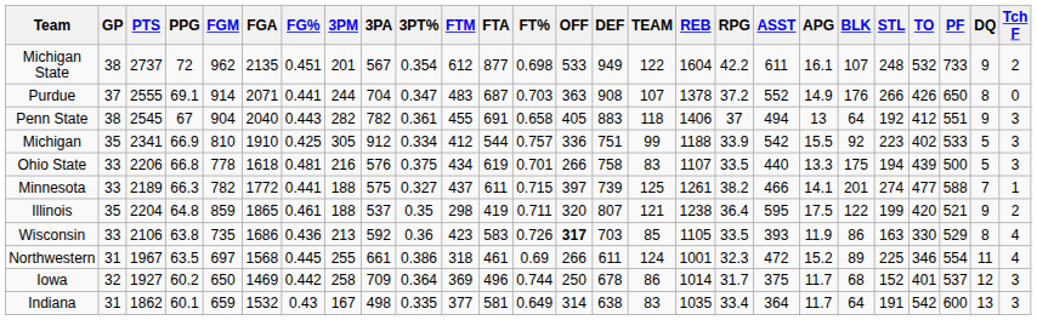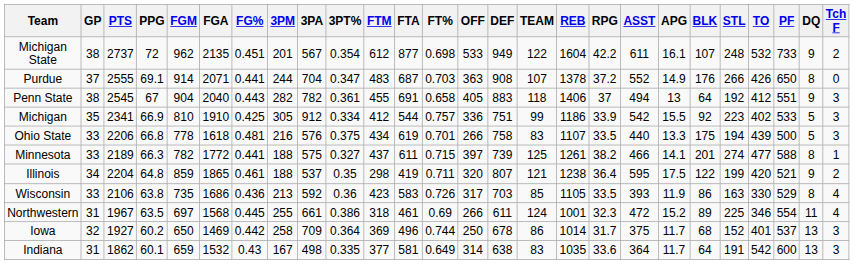 <table class="wikitable sortable" width=80% style="font-size: 95%; text-align:center">
 <tr>
 <th width="12%"><strong>Team</strong></th>
 <th width="3%"><strong>GP</strong></th>
 <th width="5%"><strong><a href='#'>PTS</a></strong></th>
 <th width="5%"><strong>PPG</strong></th>
 <th width="5%"><strong><a href='#'>FGM</a></strong></th>
 <th width="5%"><strong>FGA</strong></th>
 <th width="5%"><strong><a href='#'>FG%</a></strong></th>
 <th width="5%"><strong><a href='#'>3PM</a></strong></th>
 <th width="5%"><strong>3PA</strong></th>
 <th width="5%"><strong>3PT%</strong></th>
 <th width="5%"><strong><a href='#'>FTM</a></strong></th>
 <th width="5%"><strong>FTA</strong></th>
 <th width="5%"><strong>FT%</strong></th>
 <th width="5%"><strong>OFF</strong></th>
 <th width="5%"><strong>DEF</strong></th>
 <th width="5%"><strong>TEAM</strong></th>
 <th width="5%"><strong><a href='#'>REB</a></strong></th>
 <th width="5%"><strong>RPG</strong></th>
 <th width="5%"><strong><a href='#'>ASST</a></strong></th>
 <th width="5%"><strong>APG</strong></th>
 <th width="5%"><strong><a href='#'>BLK</a></strong></th>
 <th width="5%"><strong><a href='#'>STL</a></strong></th>
 <th width="5%"><strong><a href='#'>TO</a></strong></th>
 <th width="5%"><strong><a href='#'>PF</a></strong></th>
 <td align="center" style="background:#f0f0f0;"><strong>DQ</strong></td>
 <td align="center" style="background:#f0f0f0;"><strong><a href='#'>Tch F</a></strong></td>
 </tr>
 <tr>
 <td>Michigan State</td>
 <td>38</td>
 <td>2737</td>
 <td>72</td>
 <td>962</td>
 <td>2135</td>
 <td>0.451</td>
 <td>201</td>
 <td>567</td>
 <td>0.354</td>
 <td>612</td>
 <td>877</td>
 <td>0.698</td>
 <td>533</td>
 <td>949</td>
 <td>122</td>
 <td>1604</td>
 <td>42.2</td>
 <td>611</td>
 <td>16.1</td>
 <td>107</td>
 <td>248</td>
 <td>532</td>
 <td>733</td>
 <td>9</td>
 <td>2</td>
 </tr>
 <tr>
 <td>Purdue</td>
 <td>37</td>
 <td>2555</td>
 <td>69.1</td>
 <td>914</td>
 <td>2071</td>
 <td>0.441</td>
 <td>244</td>
 <td>704</td>
 <td>0.347</td>
 <td>483</td>
 <td>687</td>
 <td>0.703</td>
 <td>363</td>
 <td>908</td>
 <td>107</td>
 <td>1378</td>
 <td>37.2</td>
 <td>552</td>
 <td>14.9</td>
 <td>176</td>
 <td>266</td>
 <td>426</td>
 <td>650</td>
 <td>8</td>
 <td>0</td>
 </tr>
 <tr>
 <td>Penn State</td>
 <td>38</td>
 <td>2545</td>
 <td>67</td>
 <td>904</td>
 <td>2040</td>
 <td>0.443</td>
 <td>282</td>
 <td>782</td>
 <td>0.361</td>
 <td>455</td>
 <td>691</td>
 <td>0.658</td>
 <td>405</td>
 <td>883</td>
 <td>118</td>
 <td>1406</td>
 <td>37</td>
 <td>494</td>
 <td>13</td>
 <td>64</td>
 <td>192</td>
 <td>412</td>
 <td>551</td>
 <td>9</td>
 <td>3</td>
 </tr>
 <tr>
 <td>Michigan</td>
 <td>35</td>
 <td>2341</td>
 <td>66.9</td>
 <td>810</td>
 <td>1910</td>
 <td>0.425</td>
 <td>305</td>
 <td>912</td>
 <td>0.334</td>
 <td>412</td>
 <td>544</td>
 <td>0.757</td>
 <td>336</td>
 <td>751</td>
 <td>99</td>
-<td>1188</td>
+<td>1186</td>
 <td>33.9</td>
 <td>542</td>
 <td>15.5</td>
 <td>92</td>
 <td>223</td>
 <td>402</td>
 <td>533</td>
 <td>5</td>
 <td>3</td>
 </tr>
 <tr>
 <td>Ohio State</td>
 <td>33</td>
 <td>2206</td>
 <td>66.8</td>
 <td>778</td>
 <td>1618</td>
 <td>0.481</td>
 <td>216</td>
 <td>576</td>
 <td>0.375</td>
 <td>434</td>
 <td>619</td>
 <td>0.701</td>
 <td>266</td>
 <td>758</td>
 <td>83</td>
 <td>1107</td>
 <td>33.5</td>
 <td>440</td>
 <td>13.3</td>
 <td>175</td>
 <td>194</td>
 <td>439</td>
 <td>500</td>
 <td>5</td>
 <td>3</td>
 </tr>
 <tr>
 <td>Minnesota</td>
 <td>33</td>
 <td>2189</td>
 <td>66.3</td>
 <td>782</td>
 <td>1772</td>
 <td>0.441</td>
 <td>188</td>
 <td>575</td>
 <td>0.327</td>
 <td>437</td>
 <td>611</td>
 <td>0.715</td>
 <td>397</td>
 <td>739</td>
 <td>125</td>
 <td>1261</td>
 <td>38.2</td>
 <td>466</td>
 <td>14.1</td>
 <td>201</td>
 <td>274</td>
 <td>477</td>
 <td>588</td>
-<td>7</td>
+<td>8</td>
 <td>1</td>
 </tr>
 <tr>
 <td>Illinois</td>
-<td>35</td>
+<td>34</td>
 <td>2204</td>
 <td>64.8</td>
 <td>859</td>
 <td>1865</td>
 <td>0.461</td>
 <td>188</td>
 <td>537</td>
 <td>0.35</td>
 <td>298</td>
 <td>419</td>
 <td>0.711</td>
 <td>320</td>
 <td>807</td>
 <td>121</td>
 <td>1238</td>
 <td>36.4</td>
 <td>595</td>
 <td>17.5</td>
 <td>122</td>
 <td>199</td>
 <td>420</td>
 <td>521</td>
 <td>9</td>
 <td>2</td>
 </tr>
 <tr>
 <td>Wisconsin</td>
 <td>33</td>
 <td>2106</td>
 <td>63.8</td>
 <td>735</td>
 <td>1686</td>
 <td>0.436</td>
 <td>213</td>
 <td>592</td>
 <td>0.36</td>
 <td>423</td>
 <td>583</td>
 <td>0.726</td>
-<td><strong>317</strong></td>
+<td>317</td>
 <td>703</td>
 <td>85</td>
 <td>1105</td>
 <td>33.5</td>
 <td>393</td>
 <td>11.9</td>
 <td>86</td>
 <td>163</td>
 <td>330</td>
 <td>529</td>
 <td>8</td>
 <td>4</td>
 </tr>
 <tr>
 <td>Northwestern</td>
 <td>31</td>
 <td>1967</td>
 <td>63.5</td>
 <td>697</td>
 <td>1568</td>
 <td>0.445</td>
 <td>255</td>
 <td>661</td>
 <td>0.386</td>
 <td>318</td>
 <td>461</td>
 <td>0.69</td>
 <td>266</td>
 <td>611</td>
 <td>124</td>
 <td>1001</td>
 <td>32.3</td>
 <td>472</td>
 <td>15.2</td>
 <td>89</td>
 <td>225</td>
 <td>346</td>
 <td>554</td>
 <td>11</td>
 <td>4</td>
 </tr>
 <tr>
 <td>Iowa</td>
 <td>32</td>
 <td>1927</td>
 <td>60.2</td>
 <td>650</td>
 <td>1469</td>
 <td>0.442</td>
 <td>258</td>
 <td>709</td>
 <td>0.364</td>
 <td>369</td>
 <td>496</td>
 <td>0.744</td>
 <td>250</td>
 <td>678</td>
 <td>86</td>
 <td>1014</td>
 <td>31.7</td>
 <td>375</td>
 <td>11.7</td>
 <td>68</td>
 <td>152</td>
 <td>401</td>
 <td>537</td>
-<td>12</td>
+<td>13</td>
 <td>3</td>
 </tr>
 <tr>
 <td>Indiana</td>
 <td>31</td>
 <td>1862</td>
 <td>60.1</td>
 <td>659</td>
 <td>1532</td>
 <td>0.43</td>
 <td>167</td>
 <td>498</td>
 <td>0.335</td>
 <td>377</td>
 <td>581</td>
 <td>0.649</td>
 <td>314</td>
 <td>638</td>
 <td>83</td>
 <td>1035</td>
-<td>33.4</td>
+<td>33.6</td>
 <td>364</td>
 <td>11.7</td>
 <td>64</td>
 <td>191</td>
 <td>542</td>
 <td>600</td>
 <td>13</td>
 <td>3</td>
 </tr>
 </table>
